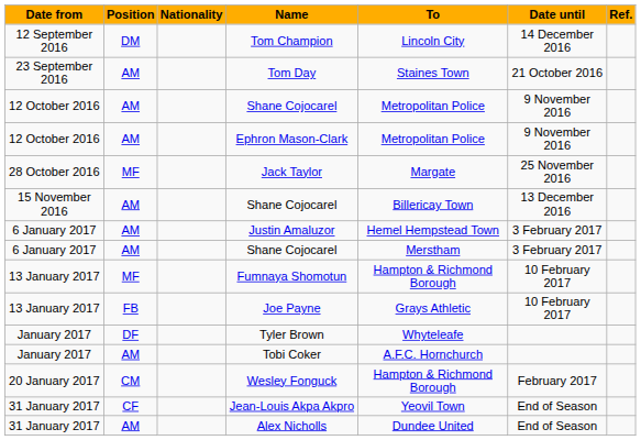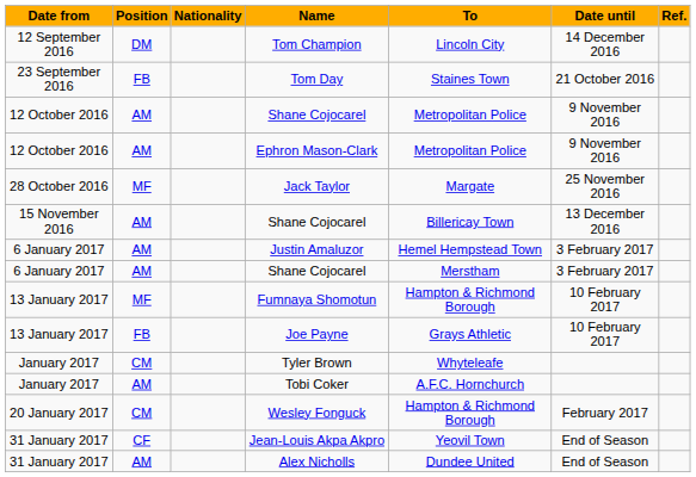 <table class="wikitable"  style="text-align:center; font-size:90%; ">
 <tr>
 <th style="background:#FFAD00; color:black; width:110px;">Date from</th>
 <th style="background:#FFAD00; color:black; width:50px;">Position</th>
 <th style="background:#FFAD00; color:black; width:50px;">Nationality</th>
 <th style="background:#FFAD00; color:black; width:150px;">Name</th>
 <th style="background:#FFAD00; color:black; width:170px;">To</th>
 <th style="background:#FFAD00; color:black; width:110px;">Date until</th>
 <th style="background:#FFAD00; color:black; width:25px;">Ref.</th>
 </tr>
 <tr>
 <td>12 September 2016</td>
 <td><a href='#'>DM</a></td>
 <td></td>
 <td><a href='#'>Tom Champion</a></td>
 <td><a href='#'>Lincoln City</a></td>
 <td>14 December 2016</td>
 <td></td>
 </tr>
 <tr>
 <td>23 September 2016</td>
-<td><a href='#'>AM</a></td>
+<td><a href='#'>FB</a></td>
 <td></td>
 <td><a href='#'>Tom Day</a></td>
 <td><a href='#'>Staines Town</a></td>
 <td>21 October 2016</td>
 <td></td>
 </tr>
 <tr>
 <td>12 October 2016</td>
 <td><a href='#'>AM</a></td>
 <td></td>
 <td><a href='#'>Shane Cojocarel</a></td>
 <td><a href='#'>Metropolitan Police</a></td>
 <td>9 November 2016</td>
 <td></td>
 </tr>
 <tr>
 <td>12 October 2016</td>
 <td><a href='#'>AM</a></td>
 <td></td>
 <td><a href='#'>Ephron Mason-Clark</a></td>
 <td><a href='#'>Metropolitan Police</a></td>
 <td>9 November 2016</td>
 <td></td>
 </tr>
 <tr>
 <td>28 October 2016</td>
 <td><a href='#'>MF</a></td>
 <td></td>
 <td><a href='#'>Jack Taylor</a></td>
 <td><a href='#'>Margate</a></td>
 <td>25 November 2016</td>
 <td></td>
 </tr>
 <tr>
 <td>15 November 2016</td>
 <td><a href='#'>AM</a></td>
 <td></td>
 <td>Shane Cojocarel</td>
 <td><a href='#'>Billericay Town</a></td>
 <td>13 December 2016</td>
 <td></td>
 </tr>
 <tr>
 <td>6 January 2017</td>
 <td><a href='#'>AM</a></td>
 <td></td>
 <td><a href='#'>Justin Amaluzor</a></td>
 <td><a href='#'>Hemel Hempstead Town</a></td>
 <td>3 February 2017</td>
 <td></td>
 </tr>
 <tr>
 <td>6 January 2017</td>
 <td><a href='#'>AM</a></td>
 <td></td>
 <td>Shane Cojocarel</td>
 <td><a href='#'>Merstham</a></td>
 <td>3 February 2017</td>
 <td></td>
 </tr>
 <tr>
 <td>13 January 2017</td>
 <td><a href='#'>MF</a></td>
 <td></td>
 <td><a href='#'>Fumnaya Shomotun</a></td>
 <td><a href='#'>Hampton & Richmond Borough</a></td>
 <td>10 February 2017</td>
 <td></td>
 </tr>
 <tr>
 <td>13 January 2017</td>
 <td><a href='#'>FB</a></td>
 <td></td>
 <td><a href='#'>Joe Payne</a></td>
 <td><a href='#'>Grays Athletic</a></td>
 <td>10 February 2017</td>
 <td></td>
 </tr>
 <tr>
 <td>January 2017</td>
-<td><a href='#'>DF</a></td>
+<td><a href='#'>CM</a></td>
 <td></td>
 <td>Tyler Brown</td>
 <td><a href='#'>Whyteleafe</a></td>
 <td></td>
 <td></td>
 </tr>
 <tr>
 <td>January 2017</td>
 <td><a href='#'>AM</a></td>
 <td></td>
 <td>Tobi Coker</td>
 <td><a href='#'>A.F.C. Hornchurch</a></td>
 <td></td>
 <td></td>
 </tr>
 <tr>
 <td>20 January 2017</td>
 <td><a href='#'>CM</a></td>
 <td></td>
 <td><a href='#'>Wesley Fonguck</a></td>
 <td><a href='#'>Hampton & Richmond Borough</a></td>
 <td>February 2017</td>
 <td></td>
 </tr>
 <tr>
 <td>31 January 2017</td>
 <td><a href='#'>CF</a></td>
 <td></td>
 <td><a href='#'>Jean-Louis Akpa Akpro</a></td>
 <td><a href='#'>Yeovil Town</a></td>
 <td>End of Season</td>
 <td></td>
 </tr>
 <tr>
 <td>31 January 2017</td>
 <td><a href='#'>AM</a></td>
 <td></td>
 <td><a href='#'>Alex Nicholls</a></td>
 <td><a href='#'>Dundee United</a></td>
 <td>End of Season</td>
 <td></td>
 </tr>
 </table>
